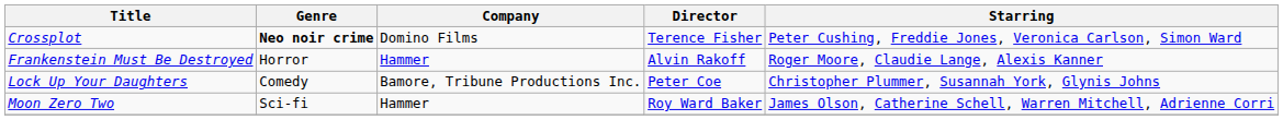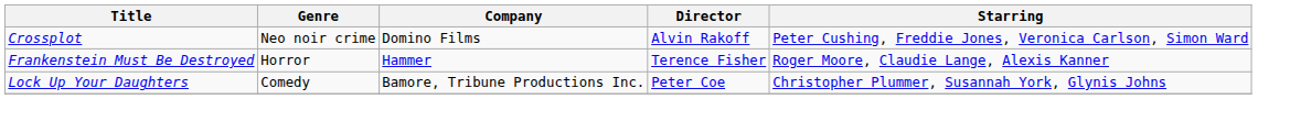 <table class="wikitable unsortable">
 <tr>
 <th>Title</th>
 <th>Genre</th>
 <th>Company</th>
 <th>Director</th>
 <th>Starring</th>
 </tr>
 <tr>
 <td><em><a href='#'>Crossplot</a></em></td>
-<td><strong>Neo noir crime</strong></td>
+<td>Neo noir crime</td>
 <td>Domino Films</td>
-<td><a href='#'>Terence Fisher</a></td>
+<td><a href='#'>Alvin Rakoff</a></td>
 <td><a href='#'>Peter Cushing</a>, <a href='#'>Freddie Jones</a>, <a href='#'>Veronica Carlson</a>, <a href='#'>Simon Ward</a></td>
 </tr>
 <tr>
 <td><em><a href='#'>Frankenstein Must Be Destroyed</a></em></td>
 <td>Horror</td>
 <td><a href='#'>Hammer</a></td>
-<td><a href='#'>Alvin Rakoff</a></td>
+<td><a href='#'>Terence Fisher</a></td>
 <td><a href='#'>Roger Moore</a>, <a href='#'>Claudie Lange</a>, <a href='#'>Alexis Kanner</a></td>
 </tr>
 <tr>
 <td><em><a href='#'>Lock Up Your Daughters</a></em></td>
 <td>Comedy</td>
 <td>Bamore, Tribune Productions Inc.</td>
 <td><a href='#'>Peter Coe</a></td>
 <td><a href='#'>Christopher Plummer</a>, <a href='#'>Susannah York</a>, <a href='#'>Glynis Johns</a></td>
 </tr>
 <tr>
-<td><em><a href='#'>Moon Zero Two</a></em></td>
-<td>Sci-fi</td>
-<td>Hammer</td>
-<td><a href='#'>Roy Ward Baker</a></td>
-<td><a href='#'>James Olson</a>, <a href='#'>Catherine Schell</a>, <a href='#'>Warren Mitchell</a>, <a href='#'>Adrienne Corri</a></td>
-</tr>
-<tr>
 </tr>
 </table>
